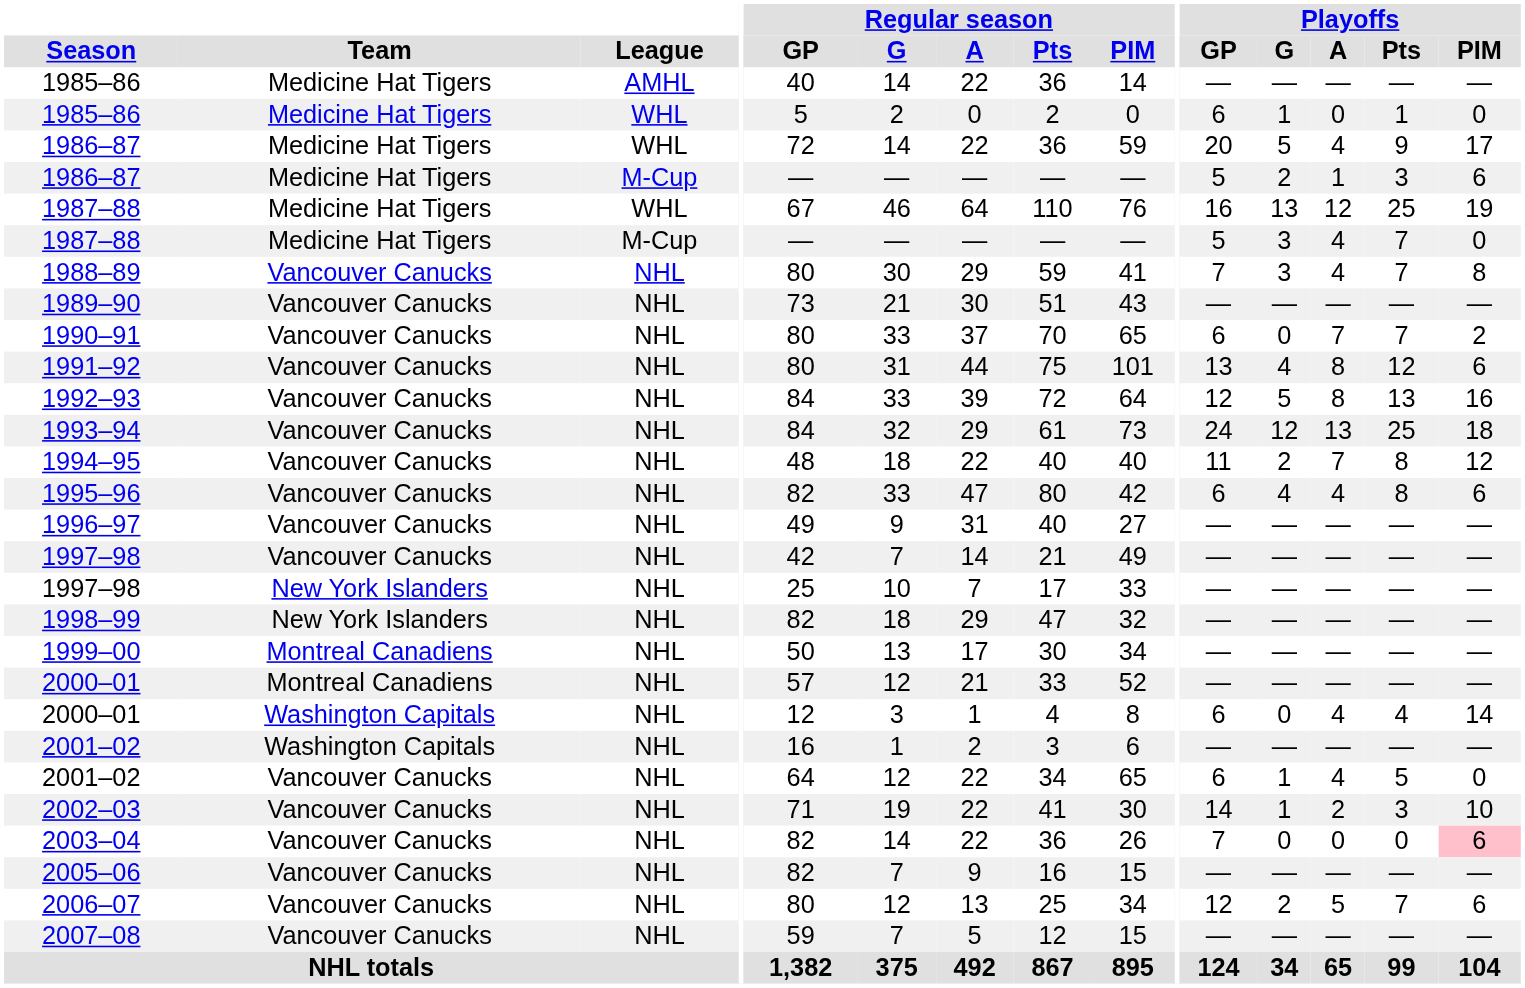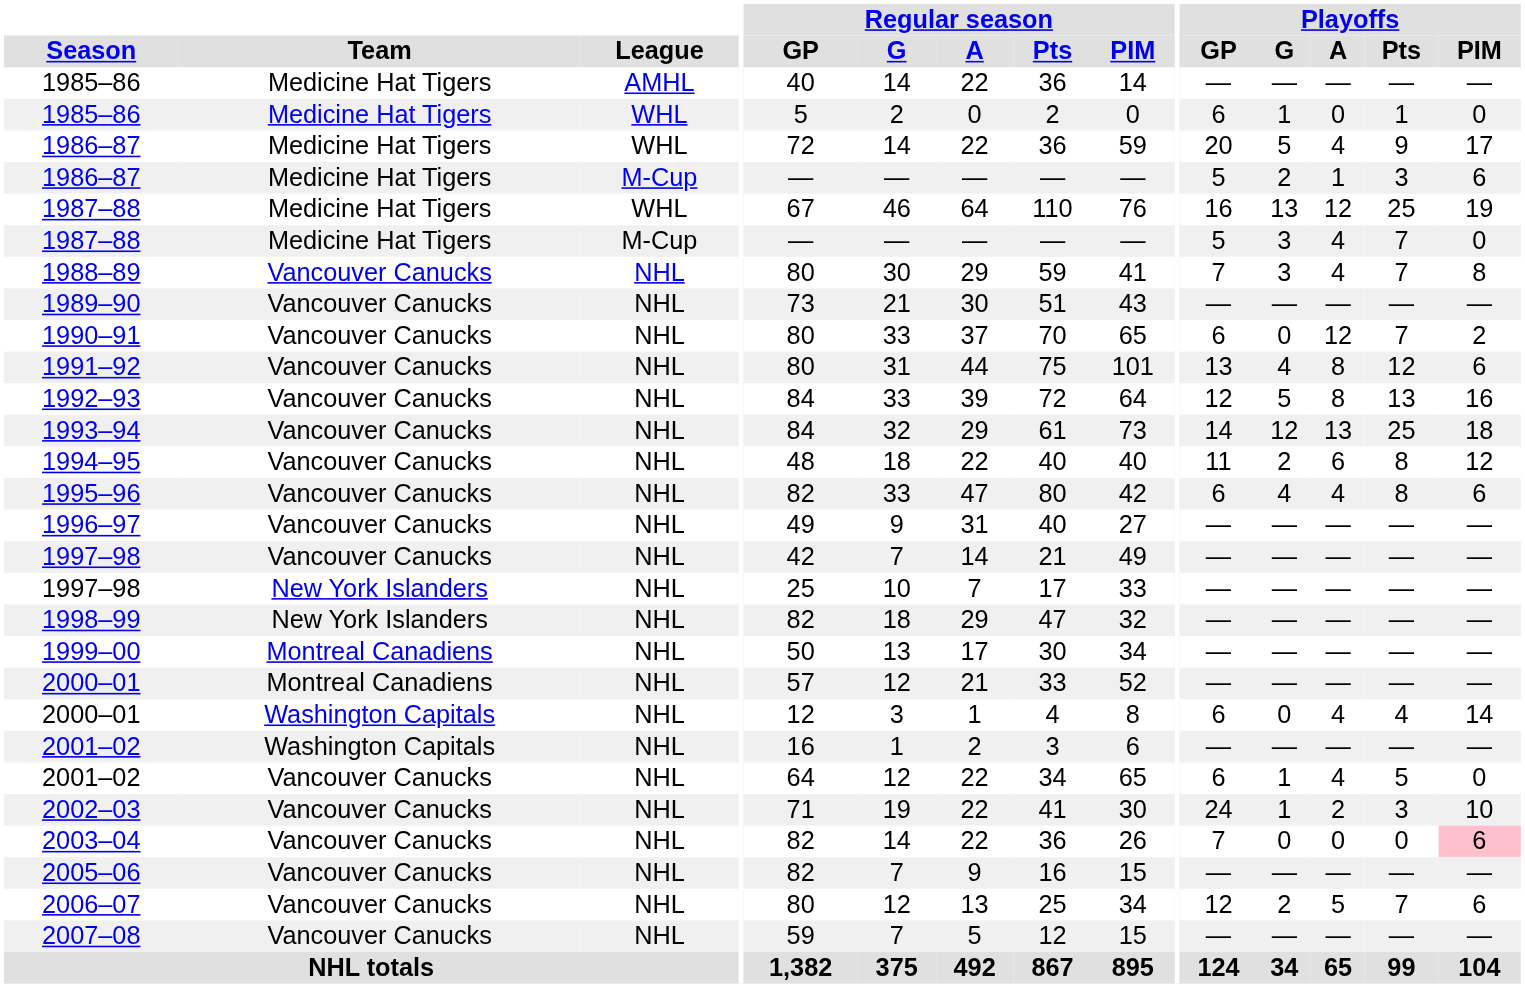 <table border="0" cellpadding="1" cellspacing="0" style="text-align:center; width:60em">
 <tr bgcolor="#e0e0e0">
 <th colspan="3" bgcolor="#ffffff"></th>
 <th rowspan="100" bgcolor="#ffffff"></th>
 <th colspan="5"><a href='#'>Regular season</a></th>
 <th rowspan="100" bgcolor="#ffffff"></th>
 <th colspan="5"><a href='#'>Playoffs</a></th>
 </tr>
 <tr bgcolor="#e0e0e0">
 <th><a href='#'>Season</a></th>
 <th>Team</th>
 <th>League</th>
 <th>GP</th>
 <th><a href='#'>G</a></th>
 <th><a href='#'>A</a></th>
 <th><a href='#'>Pts</a></th>
 <th><a href='#'>PIM</a></th>
 <th>GP</th>
 <th>G</th>
 <th>A</th>
 <th>Pts</th>
 <th>PIM</th>
 </tr>
 <tr>
 <td>1985–86</td>
 <td>Medicine Hat Tigers</td>
 <td><a href='#'>AMHL</a></td>
 <td>40</td>
 <td>14</td>
 <td>22</td>
 <td>36</td>
 <td>14</td>
 <td>—</td>
 <td>—</td>
 <td>—</td>
 <td>—</td>
 <td>—</td>
 </tr>
 <tr bgcolor="#f0f0f0">
 <td><a href='#'>1985–86</a></td>
 <td><a href='#'>Medicine Hat Tigers</a></td>
 <td><a href='#'>WHL</a></td>
 <td>5</td>
 <td>2</td>
 <td>0</td>
 <td>2</td>
 <td>0</td>
 <td>6</td>
 <td>1</td>
 <td>0</td>
 <td>1</td>
 <td>0</td>
 </tr>
 <tr>
 <td><a href='#'>1986–87</a></td>
 <td>Medicine Hat Tigers</td>
 <td>WHL</td>
 <td>72</td>
 <td>14</td>
 <td>22</td>
 <td>36</td>
 <td>59</td>
 <td>20</td>
 <td>5</td>
 <td>4</td>
 <td>9</td>
 <td>17</td>
 </tr>
 <tr bgcolor="#f0f0f0">
 <td><a href='#'>1986–87</a></td>
 <td>Medicine Hat Tigers</td>
 <td><a href='#'>M-Cup</a></td>
 <td>—</td>
 <td>—</td>
 <td>—</td>
 <td>—</td>
 <td>—</td>
 <td>5</td>
 <td>2</td>
 <td>1</td>
 <td>3</td>
 <td>6</td>
 </tr>
 <tr>
 <td><a href='#'>1987–88</a></td>
 <td>Medicine Hat Tigers</td>
 <td>WHL</td>
 <td>67</td>
 <td>46</td>
 <td>64</td>
 <td>110</td>
 <td>76</td>
 <td>16</td>
 <td>13</td>
 <td>12</td>
 <td>25</td>
 <td>19</td>
 </tr>
 <tr bgcolor="#f0f0f0">
 <td><a href='#'>1987–88</a></td>
 <td>Medicine Hat Tigers</td>
 <td>M-Cup</td>
 <td>—</td>
 <td>—</td>
 <td>—</td>
 <td>—</td>
 <td>—</td>
 <td>5</td>
 <td>3</td>
 <td>4</td>
 <td>7</td>
 <td>0</td>
 </tr>
 <tr>
 <td><a href='#'>1988–89</a></td>
 <td><a href='#'>Vancouver Canucks</a></td>
 <td><a href='#'>NHL</a></td>
 <td>80</td>
 <td>30</td>
 <td>29</td>
 <td>59</td>
 <td>41</td>
 <td>7</td>
 <td>3</td>
 <td>4</td>
 <td>7</td>
 <td>8</td>
 </tr>
 <tr bgcolor="#f0f0f0">
 <td><a href='#'>1989–90</a></td>
 <td>Vancouver Canucks</td>
 <td>NHL</td>
 <td>73</td>
 <td>21</td>
 <td>30</td>
 <td>51</td>
 <td>43</td>
 <td>—</td>
 <td>—</td>
 <td>—</td>
 <td>—</td>
 <td>—</td>
 </tr>
 <tr>
 <td><a href='#'>1990–91</a></td>
 <td>Vancouver Canucks</td>
 <td>NHL</td>
 <td>80</td>
 <td>33</td>
 <td>37</td>
 <td>70</td>
 <td>65</td>
 <td>6</td>
 <td>0</td>
-<td>7</td>
+<td>12</td>
 <td>7</td>
 <td>2</td>
 </tr>
 <tr bgcolor="#f0f0f0">
 <td><a href='#'>1991–92</a></td>
 <td>Vancouver Canucks</td>
 <td>NHL</td>
 <td>80</td>
 <td>31</td>
 <td>44</td>
 <td>75</td>
 <td>101</td>
 <td>13</td>
 <td>4</td>
 <td>8</td>
 <td>12</td>
 <td>6</td>
 </tr>
 <tr>
 <td><a href='#'>1992–93</a></td>
 <td>Vancouver Canucks</td>
 <td>NHL</td>
 <td>84</td>
 <td>33</td>
 <td>39</td>
 <td>72</td>
 <td>64</td>
 <td>12</td>
 <td>5</td>
 <td>8</td>
 <td>13</td>
 <td>16</td>
 </tr>
 <tr bgcolor="#f0f0f0">
 <td><a href='#'>1993–94</a></td>
 <td>Vancouver Canucks</td>
 <td>NHL</td>
 <td>84</td>
 <td>32</td>
 <td>29</td>
 <td>61</td>
 <td>73</td>
-<td>24</td>
+<td>14</td>
 <td>12</td>
 <td>13</td>
 <td>25</td>
 <td>18</td>
 </tr>
 <tr>
 <td><a href='#'>1994–95</a></td>
 <td>Vancouver Canucks</td>
 <td>NHL</td>
 <td>48</td>
 <td>18</td>
 <td>22</td>
 <td>40</td>
 <td>40</td>
 <td>11</td>
 <td>2</td>
-<td>7</td>
+<td>6</td>
 <td>8</td>
 <td>12</td>
 </tr>
 <tr bgcolor="#f0f0f0">
 <td><a href='#'>1995–96</a></td>
 <td>Vancouver Canucks</td>
 <td>NHL</td>
 <td>82</td>
 <td>33</td>
 <td>47</td>
 <td>80</td>
 <td>42</td>
 <td>6</td>
 <td>4</td>
 <td>4</td>
 <td>8</td>
 <td>6</td>
 </tr>
 <tr>
 <td><a href='#'>1996–97</a></td>
 <td>Vancouver Canucks</td>
 <td>NHL</td>
 <td>49</td>
 <td>9</td>
 <td>31</td>
 <td>40</td>
 <td>27</td>
 <td>—</td>
 <td>—</td>
 <td>—</td>
 <td>—</td>
 <td>—</td>
 </tr>
 <tr bgcolor="#f0f0f0">
 <td><a href='#'>1997–98</a></td>
 <td>Vancouver Canucks</td>
 <td>NHL</td>
 <td>42</td>
 <td>7</td>
 <td>14</td>
 <td>21</td>
 <td>49</td>
 <td>—</td>
 <td>—</td>
 <td>—</td>
 <td>—</td>
 <td>—</td>
 </tr>
 <tr>
 <td>1997–98</td>
 <td><a href='#'>New York Islanders</a></td>
 <td>NHL</td>
 <td>25</td>
 <td>10</td>
 <td>7</td>
 <td>17</td>
 <td>33</td>
 <td>—</td>
 <td>—</td>
 <td>—</td>
 <td>—</td>
 <td>—</td>
 </tr>
 <tr bgcolor="#f0f0f0">
 <td><a href='#'>1998–99</a></td>
 <td>New York Islanders</td>
 <td>NHL</td>
 <td>82</td>
 <td>18</td>
 <td>29</td>
 <td>47</td>
 <td>32</td>
 <td>—</td>
 <td>—</td>
 <td>—</td>
 <td>—</td>
 <td>—</td>
 </tr>
 <tr>
 <td><a href='#'>1999–00</a></td>
 <td><a href='#'>Montreal Canadiens</a></td>
 <td>NHL</td>
 <td>50</td>
 <td>13</td>
 <td>17</td>
 <td>30</td>
 <td>34</td>
 <td>—</td>
 <td>—</td>
 <td>—</td>
 <td>—</td>
 <td>—</td>
 </tr>
 <tr bgcolor="#f0f0f0">
 <td><a href='#'>2000–01</a></td>
 <td>Montreal Canadiens</td>
 <td>NHL</td>
 <td>57</td>
 <td>12</td>
 <td>21</td>
 <td>33</td>
 <td>52</td>
 <td>—</td>
 <td>—</td>
 <td>—</td>
 <td>—</td>
 <td>—</td>
 </tr>
 <tr>
 <td>2000–01</td>
 <td><a href='#'>Washington Capitals</a></td>
 <td>NHL</td>
 <td>12</td>
 <td>3</td>
 <td>1</td>
 <td>4</td>
 <td>8</td>
 <td>6</td>
 <td>0</td>
 <td>4</td>
 <td>4</td>
 <td>14</td>
 </tr>
 <tr bgcolor="#f0f0f0">
 <td><a href='#'>2001–02</a></td>
 <td>Washington Capitals</td>
 <td>NHL</td>
 <td>16</td>
 <td>1</td>
 <td>2</td>
 <td>3</td>
 <td>6</td>
 <td>—</td>
 <td>—</td>
 <td>—</td>
 <td>—</td>
 <td>—</td>
 </tr>
 <tr>
 <td>2001–02</td>
 <td>Vancouver Canucks</td>
 <td>NHL</td>
 <td>64</td>
 <td>12</td>
 <td>22</td>
 <td>34</td>
 <td>65</td>
 <td>6</td>
 <td>1</td>
 <td>4</td>
 <td>5</td>
 <td>0</td>
 </tr>
 <tr bgcolor="#f0f0f0">
 <td><a href='#'>2002–03</a></td>
 <td>Vancouver Canucks</td>
 <td>NHL</td>
 <td>71</td>
 <td>19</td>
 <td>22</td>
 <td>41</td>
 <td>30</td>
-<td>14</td>
+<td>24</td>
 <td>1</td>
 <td>2</td>
 <td>3</td>
 <td>10</td>
 </tr>
 <tr>
 <td><a href='#'>2003–04</a></td>
 <td>Vancouver Canucks</td>
 <td>NHL</td>
 <td>82</td>
 <td>14</td>
 <td>22</td>
 <td>36</td>
 <td>26</td>
 <td>7</td>
 <td>0</td>
 <td>0</td>
 <td>0</td>
 <td style="background: pink;">6</td>
 </tr>
 <tr bgcolor="#f0f0f0">
 <td><a href='#'>2005–06</a></td>
 <td>Vancouver Canucks</td>
 <td>NHL</td>
 <td>82</td>
 <td>7</td>
 <td>9</td>
 <td>16</td>
 <td>15</td>
 <td>—</td>
 <td>—</td>
 <td>—</td>
 <td>—</td>
 <td>—</td>
 </tr>
 <tr>
 <td><a href='#'>2006–07</a></td>
 <td>Vancouver Canucks</td>
 <td>NHL</td>
 <td>80</td>
 <td>12</td>
 <td>13</td>
 <td>25</td>
 <td>34</td>
 <td>12</td>
 <td>2</td>
 <td>5</td>
 <td>7</td>
 <td>6</td>
 </tr>
 <tr bgcolor="#f0f0f0">
 <td><a href='#'>2007–08</a></td>
 <td>Vancouver Canucks</td>
 <td>NHL</td>
 <td>59</td>
 <td>7</td>
 <td>5</td>
 <td>12</td>
 <td>15</td>
 <td>—</td>
 <td>—</td>
 <td>—</td>
 <td>—</td>
 <td>—</td>
 </tr>
 <tr bgcolor="#e0e0e0">
 <th colspan="3">NHL totals</th>
 <th>1,382</th>
 <th>375</th>
 <th>492</th>
 <th>867</th>
 <th>895</th>
 <th>124</th>
 <th>34</th>
 <th>65</th>
 <th>99</th>
 <th>104</th>
 </tr>
 </table>
